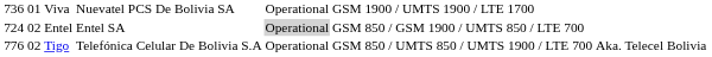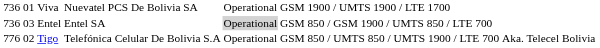 <table>
 <tr>
 <td>736</td>
 <td>01</td>
 <td>Viva</td>
 <td>Nuevatel PCS De Bolivia SA</td>
 <td>Operational</td>
 <td>GSM 1900 / UMTS 1900 / LTE 1700</td>
 <td></td>
 </tr>
 <tr>
-<td>724</td>
-<td>02</td>
+<td>736</td>
+<td>03</td>
 <td>Entel</td>
 <td>Entel SA</td>
 <td style="background: lightgrey;">Operational</td>
 <td>GSM 850 / GSM 1900 / UMTS 850 / LTE 700</td>
 <td></td>
 </tr>
 <tr>
 <td>776</td>
 <td>02</td>
 <td><a href='#'>Tigo</a></td>
 <td>Telefónica Celular De Bolivia S.A</td>
 <td>Operational</td>
 <td>GSM 850 / UMTS 850 / UMTS 1900 / LTE 700</td>
 <td>Aka. Telecel Bolivia </td>
 </tr>
 </table>
